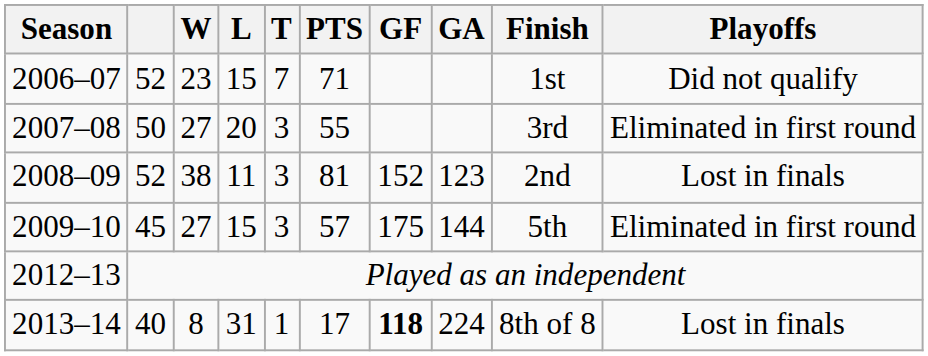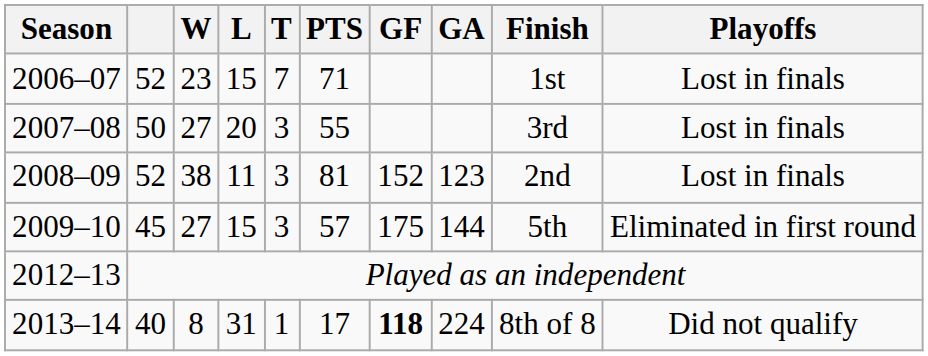 <table class="wikitable" style="text-align:center">
 <tr>
 <th>Season</th>
 <th GP></th>
 <th>W</th>
 <th>L</th>
 <th>T</th>
 <th>PTS</th>
 <th>GF</th>
 <th>GA</th>
 <th>Finish</th>
 <th>Playoffs</th>
 </tr>
 <tr>
 <td>2006–07</td>
 <td>52</td>
 <td>23</td>
 <td>15</td>
 <td>7</td>
 <td>71</td>
 <td></td>
 <td></td>
 <td>1st</td>
-<td>Did not qualify</td>
+<td>Lost in finals</td>
 </tr>
 <tr>
 <td>2007–08</td>
 <td>50</td>
 <td>27</td>
 <td>20</td>
 <td>3</td>
 <td>55</td>
 <td></td>
 <td></td>
 <td>3rd</td>
-<td>Eliminated in first round</td>
+<td>Lost in finals</td>
 </tr>
 <tr>
 <td>2008–09</td>
 <td>52</td>
 <td>38</td>
 <td>11</td>
 <td>3</td>
 <td>81</td>
 <td>152</td>
 <td>123</td>
 <td>2nd</td>
 <td>Lost in finals</td>
 </tr>
 <tr>
 <td>2009–10</td>
 <td>45</td>
 <td>27</td>
 <td>15</td>
 <td>3</td>
 <td>57</td>
 <td>175</td>
 <td>144</td>
 <td>5th</td>
 <td>Eliminated in first round</td>
 </tr>
 <tr>
 <td>2012–13</td>
 <td colspan=9><em>Played as an independent</em></td>
 </tr>
 <tr>
 <td>2013–14</td>
 <td>40</td>
 <td>8</td>
 <td>31</td>
 <td>1</td>
 <td>17</td>
 <td><strong>118</strong></td>
 <td>224</td>
 <td>8th of 8</td>
-<td>Lost in finals</td>
+<td>Did not qualify</td>
 </tr>
 </table>
